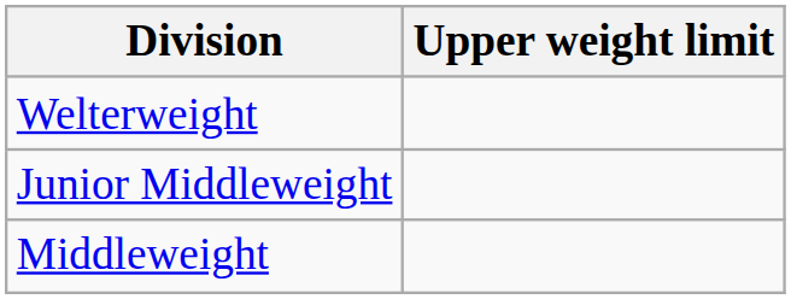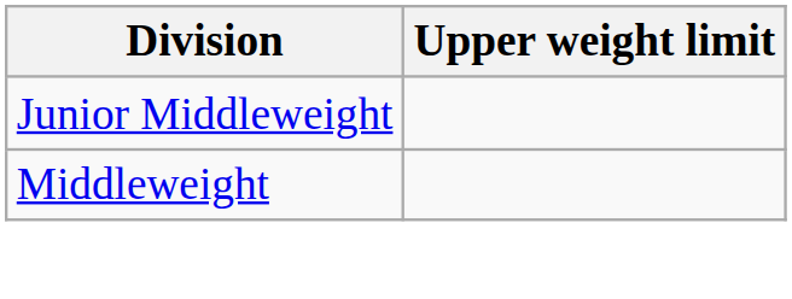 <table class="wikitable">
 <tr>
 <th>Division</th>
 <th>Upper weight limit</th>
-</tr>
-<tr>
-<td><a href='#'>Welterweight</a></td>
-<td></td>
 </tr>
 <tr>
 <td><a href='#'>Junior Middleweight</a></td>
 <td></td>
 </tr>
 <tr>
 <td><a href='#'>Middleweight</a></td>
 <td></td>
 </tr>
 </table>
